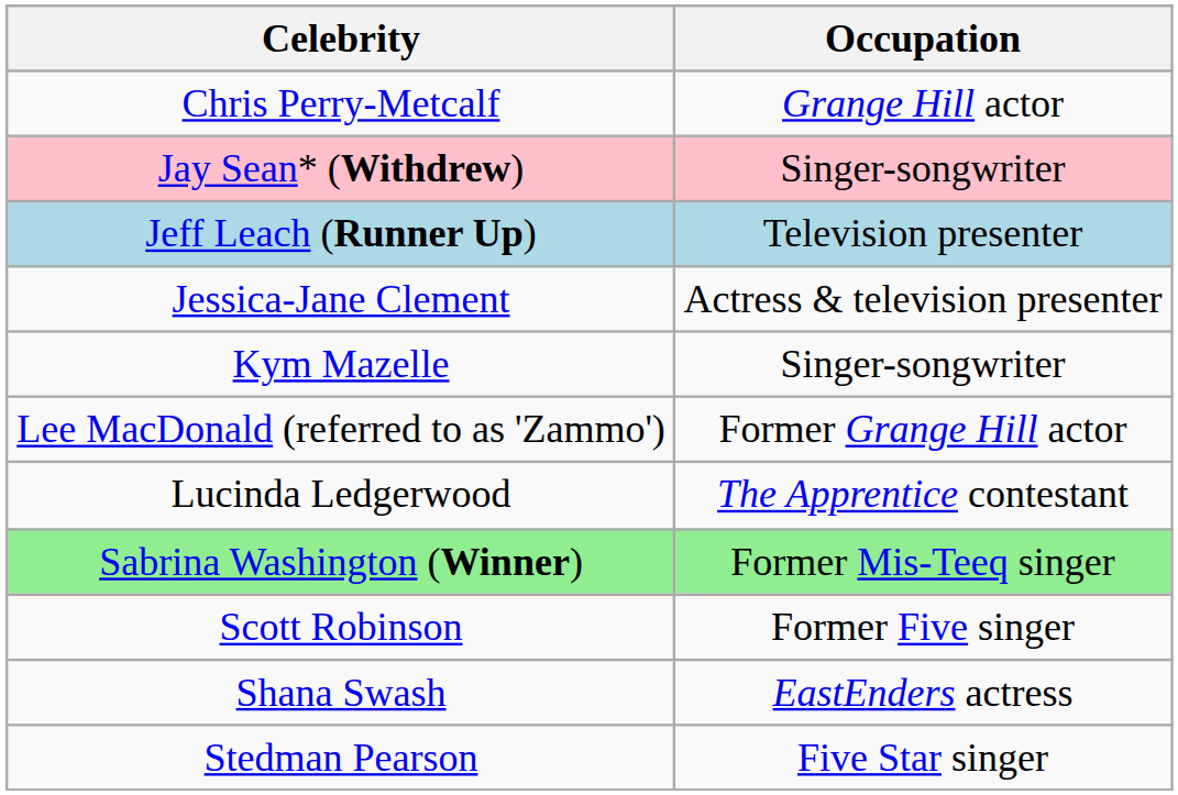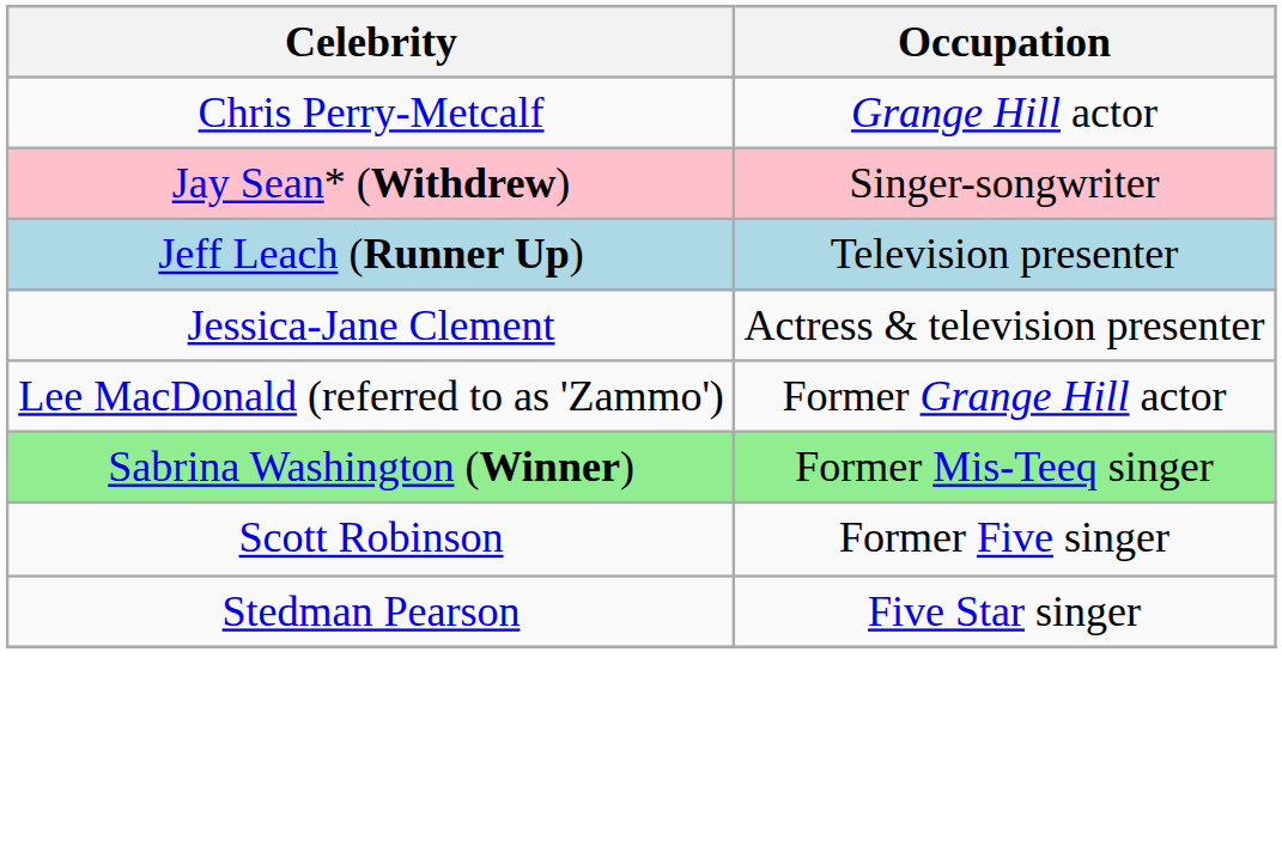 <table class="wikitable" style="margin:auto; text-align:center; font-size:95%;">
 <tr bgcolor="#CCCCCC" align="center">
 <th><strong>Celebrity</strong></th>
 <th><strong>Occupation</strong></th>
 </tr>
 <tr>
 <td><a href='#'>Chris Perry-Metcalf</a></td>
 <td align="center"><em><a href='#'>Grange Hill</a></em> actor</td>
 </tr>
 <tr>
 <td bgcolor="pink"><a href='#'>Jay Sean</a>* (<strong>Withdrew</strong>)</td>
 <td bgcolor="pink" align="center">Singer-songwriter</td>
 </tr>
 <tr>
 <td bgcolor="lightblue"><a href='#'>Jeff Leach</a> (<strong>Runner Up</strong>)</td>
 <td bgcolor="lightblue" align="center">Television presenter</td>
 </tr>
 <tr>
 <td><a href='#'>Jessica-Jane Clement</a></td>
 <td align="center">Actress & television presenter</td>
 </tr>
 <tr>
-<td><a href='#'>Kym Mazelle</a></td>
-<td align="center">Singer-songwriter</td>
-</tr>
-<tr>
 <td><a href='#'>Lee MacDonald</a> (referred to as 'Zammo')</td>
 <td align="center">Former <em><a href='#'>Grange Hill</a></em> actor</td>
-</tr>
-<tr>
-<td>Lucinda Ledgerwood</td>
-<td align="center"><em><a href='#'>The Apprentice</a></em> contestant</td>
 </tr>
 <tr>
 <td bgcolor="lightgreen"><a href='#'>Sabrina Washington</a> (<strong>Winner</strong>)</td>
 <td bgcolor="lightgreen" align="center">Former <a href='#'>Mis-Teeq</a> singer</td>
 </tr>
 <tr>
 <td><a href='#'>Scott Robinson</a></td>
 <td align="center">Former <a href='#'>Five</a> singer</td>
 </tr>
 <tr>
-<td><a href='#'>Shana Swash</a></td>
-<td align="center"><em><a href='#'>EastEnders</a></em> actress</td>
-</tr>
-<tr>
 <td><a href='#'>Stedman Pearson</a></td>
 <td align="center"><a href='#'>Five Star</a> singer</td>
 </tr>
 <tr>
 </tr>
 </table>
